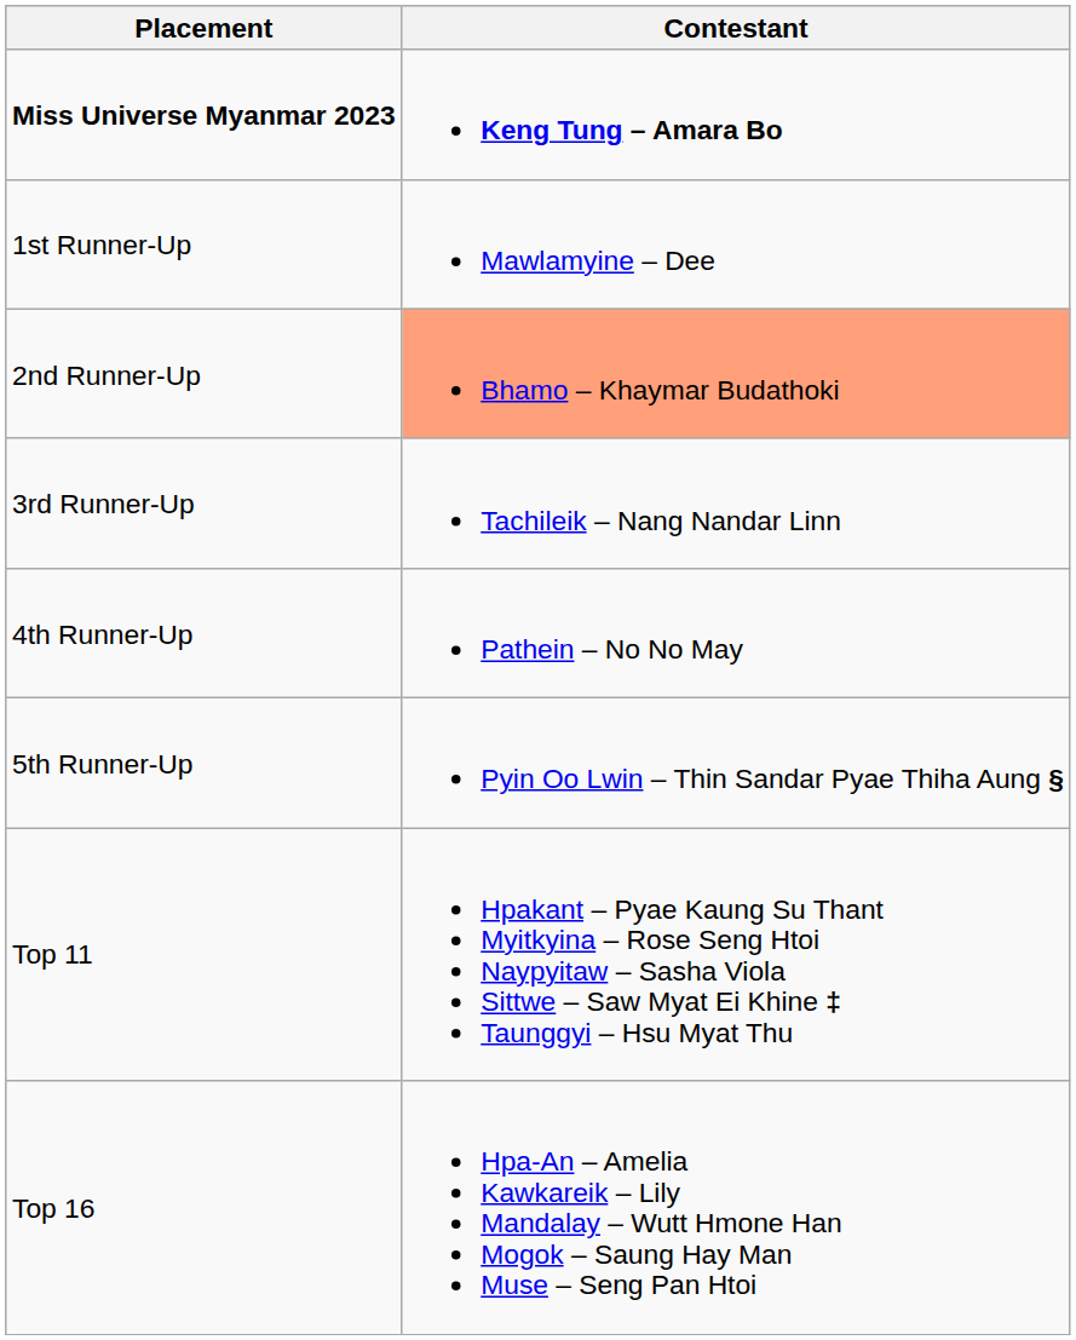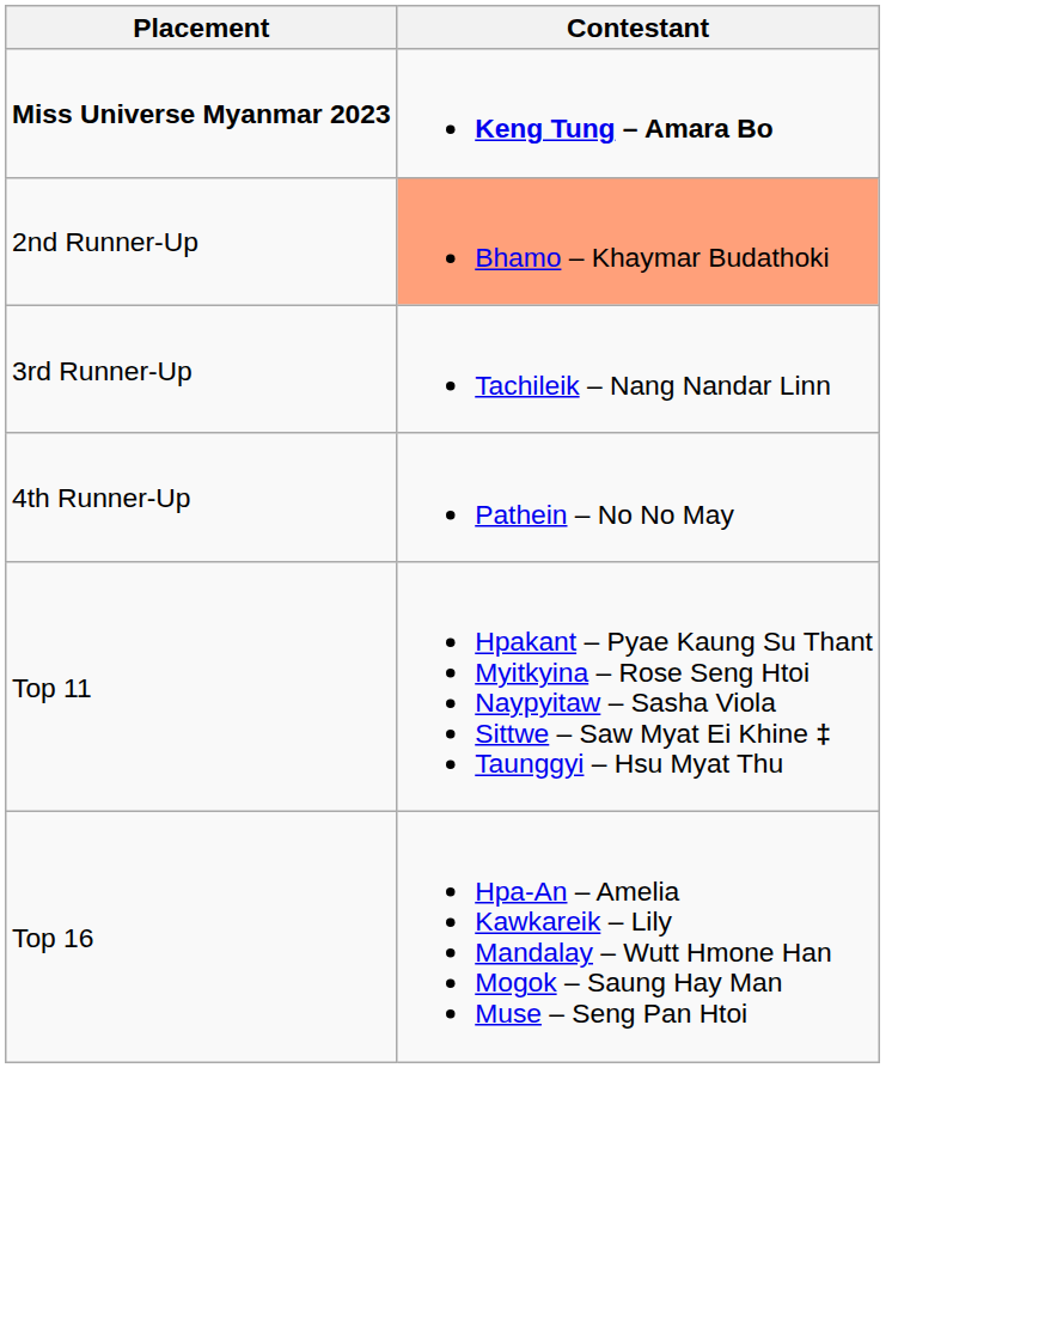 <table class="wikitable sortable" style="font-size: 95%;">
 <tr>
 <th>Placement</th>
 <th>Contestant</th>
 </tr>
 <tr>
 <td><strong>Miss Universe Myanmar 2023</strong></td>
 <td><br><ul><li><strong><a href='#'>Keng Tung</a> – Amara Bo</strong></li></ul></td>
-</tr>
-<tr>
-<td>1st Runner-Up</td>
-<td><br><ul><li><a href='#'>Mawlamyine</a> – Dee</li></ul></td>
 </tr>
 <tr>
 <td>2nd Runner-Up</td>
 <td style="background: lightsalmon;"><br><ul><li><a href='#'>Bhamo</a> – Khaymar Budathoki</li></ul></td>
 </tr>
 <tr>
 <td>3rd Runner-Up</td>
 <td><br><ul><li><a href='#'>Tachileik</a> – Nang Nandar Linn</li></ul></td>
 </tr>
 <tr>
 <td>4th Runner-Up</td>
 <td><br><ul><li><a href='#'>Pathein</a> – No No May</li></ul></td>
 </tr>
 <tr>
-<td>5th Runner-Up</td>
-<td><br><ul><li><a href='#'>Pyin Oo Lwin</a> – Thin Sandar Pyae Thiha Aung <strong>§</strong></li></ul></td>
-</tr>
-<tr>
 <td>Top 11</td>
 <td><br><ul><li><a href='#'>Hpakant</a> – Pyae Kaung Su Thant</li><li><a href='#'>Myitkyina</a> – Rose Seng Htoi</li><li><a href='#'>Naypyitaw</a> – Sasha Viola</li><li><a href='#'>Sittwe</a> – Saw Myat Ei Khine <strong>‡</strong></li><li><a href='#'>Taunggyi</a> – Hsu Myat Thu</li></ul></td>
 </tr>
 <tr>
 <td>Top 16</td>
 <td><br><ul><li><a href='#'>Hpa-An</a> – Amelia</li><li><a href='#'>Kawkareik</a> – Lily</li><li><a href='#'>Mandalay</a> – Wutt Hmone Han</li><li><a href='#'>Mogok</a> – Saung Hay Man</li><li><a href='#'>Muse</a> – Seng Pan Htoi</li></ul></td>
 </tr>
 </table>
